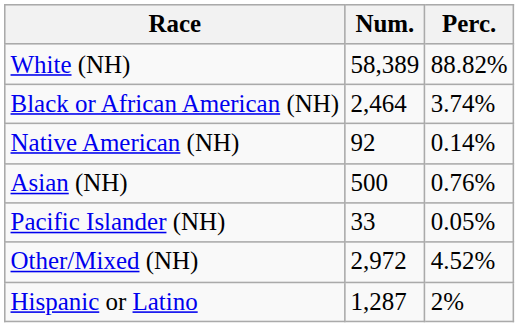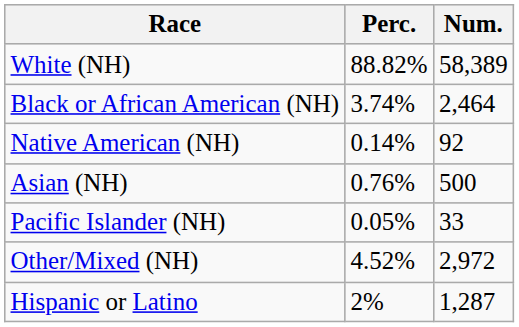 <table class="wikitable">
 <tr>
 <th>Race</th>
+<th>Perc.</th>
 <th>Num.</th>
-<th>Perc.</th>
 </tr>
 <tr>
 <td><a href='#'>White</a> (NH)</td>
+<td>88.82%</td>
 <td>58,389</td>
-<td>88.82%</td>
 </tr>
 <tr>
 <td><a href='#'>Black or African American</a> (NH)</td>
+<td>3.74%</td>
 <td>2,464</td>
-<td>3.74%</td>
 </tr>
 <tr>
 <td><a href='#'>Native American</a> (NH)</td>
+<td>0.14%</td>
 <td>92</td>
-<td>0.14%</td>
 </tr>
 <tr>
 <td><a href='#'>Asian</a> (NH)</td>
+<td>0.76%</td>
 <td>500</td>
-<td>0.76%</td>
 </tr>
 <tr>
 <td><a href='#'>Pacific Islander</a> (NH)</td>
+<td>0.05%</td>
 <td>33</td>
-<td>0.05%</td>
 </tr>
 <tr>
 <td><a href='#'>Other/Mixed</a> (NH)</td>
+<td>4.52%</td>
 <td>2,972</td>
-<td>4.52%</td>
 </tr>
 <tr>
 <td><a href='#'>Hispanic</a> or <a href='#'>Latino</a></td>
+<td>2%</td>
 <td>1,287</td>
-<td>2%</td>
 </tr>
 </table>
